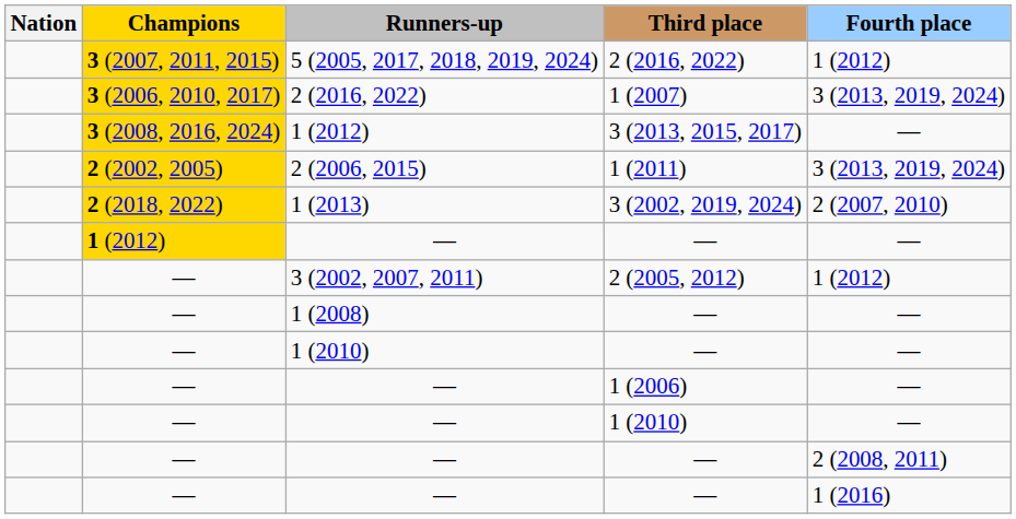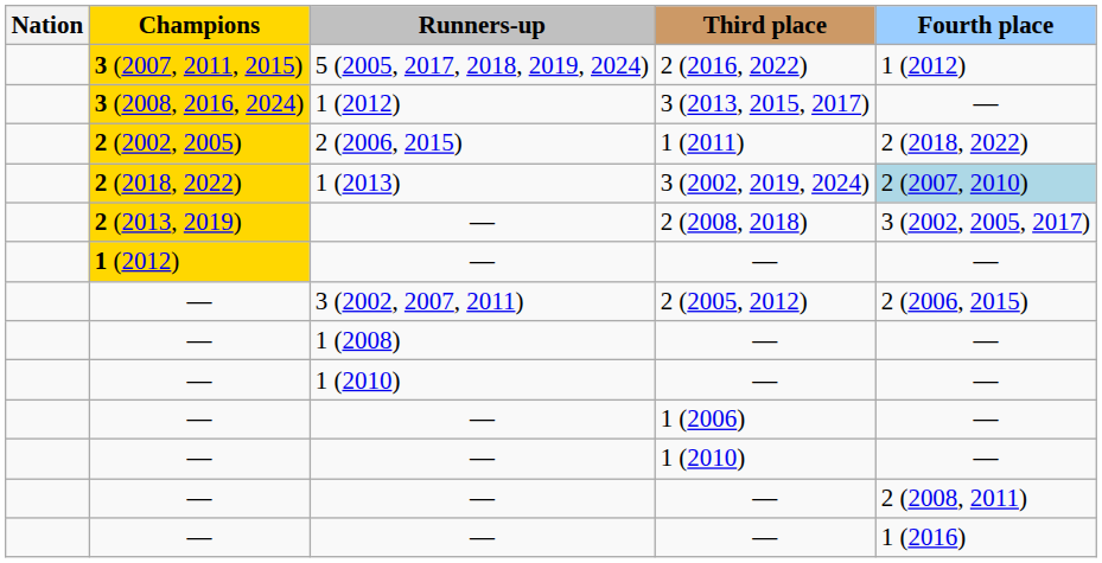 <table class="wikitable">
 <tr>
 <th style=>Nation</th>
 <th style="background-color:gold;">Champions</th>
 <th style="background-color:silver;">Runners-up</th>
 <th style="background-color:#cc9966;">Third place</th>
 <th style="background-color:#9acdff;">Fourth place</th>
 </tr>
 <tr>
 <td></td>
 <td style="background-color:gold;"><strong>3</strong> (<a href='#'>2007</a>, <a href='#'>2011</a>, <a href='#'>2015</a>)</td>
 <td>5 (<a href='#'>2005</a>, <a href='#'>2017</a>, <a href='#'>2018</a>, <a href='#'>2019</a>, <a href='#'>2024</a>)</td>
 <td>2 (<a href='#'>2016</a>, <a href='#'>2022</a>)</td>
 <td>1 (<a href='#'>2012</a>)</td>
 </tr>
 <tr>
 <td></td>
-<td style="background-color:gold;"><strong>3</strong> (<a href='#'>2006</a>, <a href='#'>2010</a>, <a href='#'>2017</a>)</td>
-<td>2 (<a href='#'>2016</a>, <a href='#'>2022</a>)</td>
-<td>1 (<a href='#'>2007</a>)</td>
-<td>3 (<a href='#'>2013</a>, <a href='#'>2019</a>, <a href='#'>2024</a>)</td>
-</tr>
-<tr>
-<td></td>
 <td style="background-color:gold;"><strong>3</strong> (<a href='#'>2008</a>, <a href='#'>2016</a>, <a href='#'>2024</a>)</td>
 <td>1 (<a href='#'>2012</a>)</td>
 <td>3 (<a href='#'>2013</a>, <a href='#'>2015</a>, <a href='#'>2017</a>)</td>
 <td style="text-align:center;">—</td>
 </tr>
 <tr>
 <td></td>
 <td style="background-color:gold;"><strong>2</strong> (<a href='#'>2002</a>, <a href='#'>2005</a>)</td>
 <td>2 (<a href='#'>2006</a>, <a href='#'>2015</a>)</td>
 <td>1 (<a href='#'>2011</a>)</td>
-<td>3 (<a href='#'>2013</a>, <a href='#'>2019</a>, <a href='#'>2024</a>)</td>
+<td>2 (<a href='#'>2018</a>, <a href='#'>2022</a>)</td>
 </tr>
 <tr>
 <td></td>
 <td style="background-color:gold;"><strong>2</strong> (<a href='#'>2018</a>, <a href='#'>2022</a>)</td>
 <td>1 (<a href='#'>2013</a>)</td>
 <td>3 (<a href='#'>2002</a>, <a href='#'>2019</a>, <a href='#'>2024</a>)</td>
-<td>2 (<a href='#'>2007</a>, <a href='#'>2010</a>)</td>
+<td style="background: lightblue;">2 (<a href='#'>2007</a>, <a href='#'>2010</a>)</td>
+</tr>
+<tr>
+<td></td>
+<td style="background-color:gold;"><strong>2</strong> (<a href='#'>2013</a>, <a href='#'>2019</a>)</td>
+<td style="text-align:center;">—</td>
+<td>2 (<a href='#'>2008</a>, <a href='#'>2018</a>)</td>
+<td>3 (<a href='#'>2002</a>, <a href='#'>2005</a>, <a href='#'>2017</a>)</td>
 </tr>
 <tr>
 <td></td>
 <td style="background-color:gold;"><strong>1</strong> (<a href='#'>2012</a>)</td>
 <td style="text-align:center;">—</td>
 <td style="text-align:center;">—</td>
 <td style="text-align:center;">—</td>
 </tr>
 <tr>
 <td></td>
 <td style="text-align:center;">—</td>
 <td>3 (<a href='#'>2002</a>, <a href='#'>2007</a>, <a href='#'>2011</a>)</td>
 <td>2 (<a href='#'>2005</a>, <a href='#'>2012</a>)</td>
-<td>1 (<a href='#'>2012</a>)</td>
+<td>2 (<a href='#'>2006</a>, <a href='#'>2015</a>)</td>
 </tr>
 <tr>
 <td></td>
 <td style="text-align:center;">—</td>
 <td>1 (<a href='#'>2008</a>)</td>
 <td style="text-align:center;">—</td>
 <td style="text-align:center;">—</td>
 </tr>
 <tr>
 <td></td>
 <td style="text-align:center;">—</td>
 <td>1 (<a href='#'>2010</a>)</td>
 <td style="text-align:center;">—</td>
 <td style="text-align:center;">—</td>
 </tr>
 <tr>
 <td></td>
 <td style="text-align:center;">—</td>
 <td style="text-align:center;">—</td>
 <td>1 (<a href='#'>2006</a>)</td>
 <td style="text-align:center;">—</td>
 </tr>
 <tr>
 <td></td>
 <td style="text-align:center;">—</td>
 <td style="text-align:center;">—</td>
 <td>1 (<a href='#'>2010</a>)</td>
 <td style="text-align:center;">—</td>
 </tr>
 <tr>
 <td></td>
 <td style="text-align:center;">—</td>
 <td style="text-align:center;">—</td>
 <td style="text-align:center;">—</td>
 <td>2 (<a href='#'>2008</a>, <a href='#'>2011</a>)</td>
 </tr>
 <tr>
 <td></td>
 <td style="text-align:center;">—</td>
 <td style="text-align:center;">—</td>
 <td style="text-align:center;">—</td>
 <td>1 (<a href='#'>2016</a>)</td>
 </tr>
 </table>
